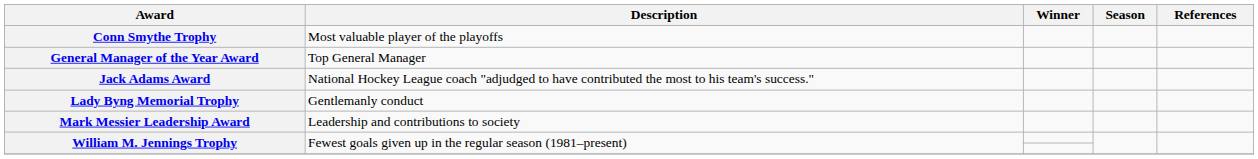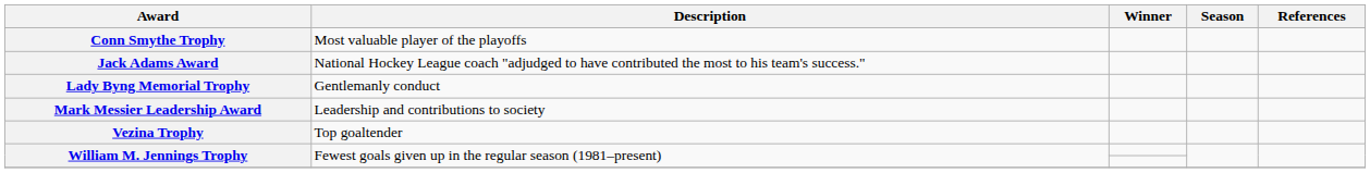 <table class="wikitable sortable" width="75%">
 <tr>
 <th scope="col">Award</th>
 <th scope="col" class="unsortable">Description</th>
 <th scope="col">Winner</th>
 <th scope="col">Season</th>
 <th scope="col" class="unsortable">References</th>
 </tr>
 <tr>
 <th scope="row"><a href='#'>Conn Smythe Trophy</a></th>
 <td>Most valuable player of the playoffs</td>
-<td></td>
-<td></td>
-<td></td>
-</tr>
-<tr>
-<th scope="row"><a href='#'>General Manager of the Year Award</a></th>
-<td>Top General Manager</td>
 <td></td>
 <td></td>
 <td></td>
 </tr>
 <tr>
 <th scope="row"><a href='#'>Jack Adams Award</a></th>
 <td>National Hockey League coach "adjudged to have contributed the most to his team's success."</td>
 <td></td>
 <td></td>
 <td></td>
 </tr>
 <tr>
 <th scope="row"><a href='#'>Lady Byng Memorial Trophy</a></th>
 <td>Gentlemanly conduct</td>
 <td></td>
 <td></td>
 <td></td>
 </tr>
 <tr>
 <th scope="row"><a href='#'>Mark Messier Leadership Award</a></th>
 <td>Leadership and contributions to society</td>
 <td></td>
 <td></td>
 <td></td>
 </tr>
 <tr>
+<th scope="row"><a href='#'>Vezina Trophy</a></th>
+<td>Top goaltender</td>
+<td></td>
+<td></td>
+<td></td>
+</tr>
+<tr>
 <th scope="row" rowspan=2><a href='#'>William M. Jennings Trophy</a></th>
 <td rowspan=2>Fewest goals given up in the regular season (1981–present)</td>
 <td></td>
 <td rowspan="2"></td>
 <td rowspan=2></td>
 </tr>
 <tr>
 <td></td>
 </tr>
 <tr>
 </tr>
 </table>
